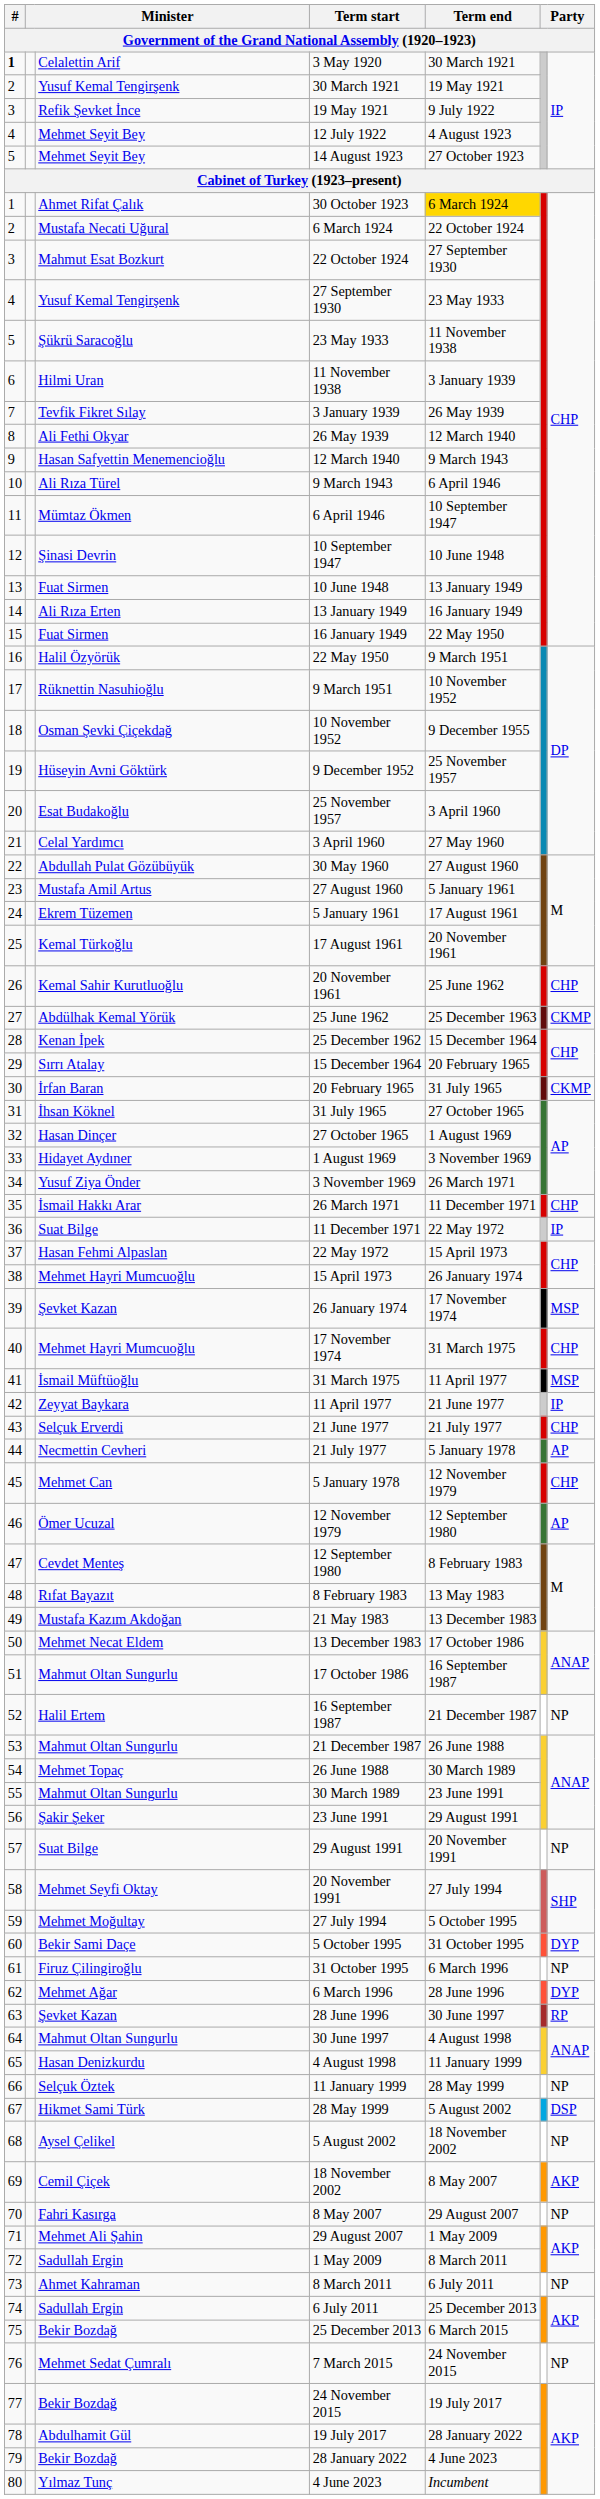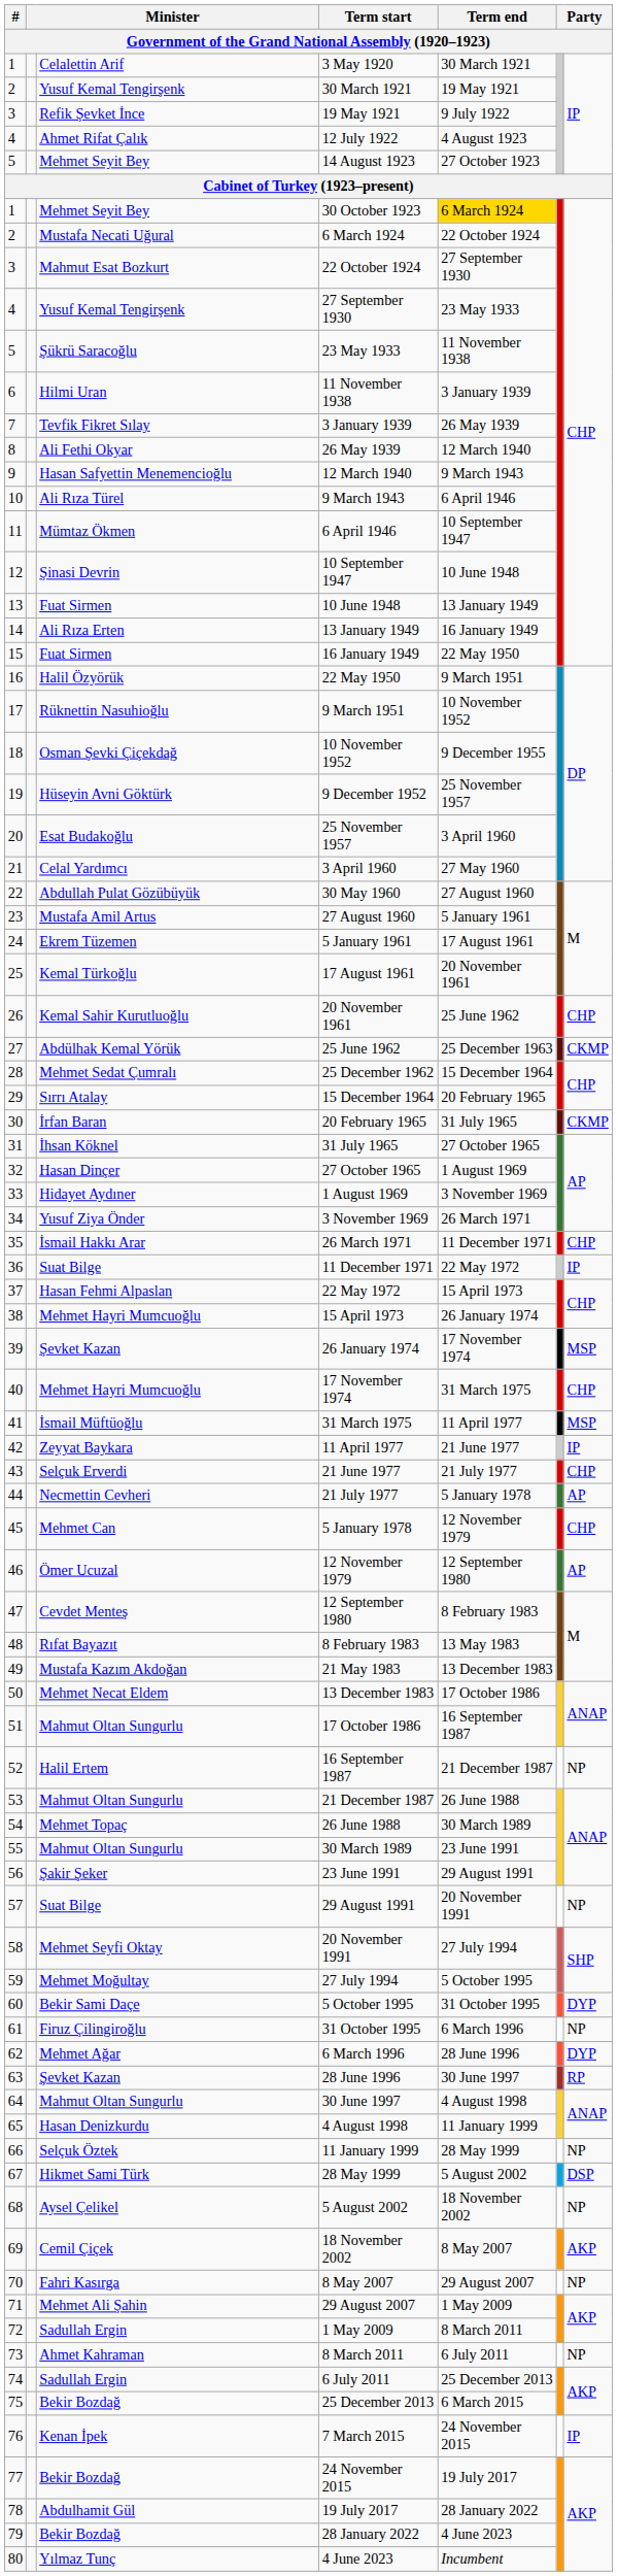 <table class="wikitable sortable" style="font-size:90%;">
 <tr style="background:#EEEEFF">
 <th width="10"><strong>#</strong></th>
 <th width="280" colspan="2"><strong>Minister</strong></th>
 <th width="110"><strong>Term start</strong></th>
 <th width="110"><strong>Term end</strong></th>
 <th width="30" colspan=2><strong>Party</strong></th>
 </tr>
 <tr>
 <th colspan=7><a href='#'>Government of the Grand National Assembly</a> (1920–1923)</th>
 </tr>
 <tr>
-<td><strong>1</strong></td>
+<td>1</td>
 <td></td>
 <td><a href='#'>Celalettin Arif</a></td>
 <td>3 May 1920</td>
 <td>30 March 1921</td>
 <td rowspan=5 style="background: #CCCCCC"></td>
 <td rowspan=5><a href='#'>IP</a></td>
 </tr>
 <tr>
 <td>2</td>
 <td></td>
 <td><a href='#'>Yusuf Kemal Tengirşenk</a></td>
 <td>30 March 1921</td>
 <td>19 May 1921</td>
 </tr>
 <tr>
 <td>3</td>
 <td></td>
 <td><a href='#'>Refik Şevket İnce</a></td>
 <td>19 May 1921</td>
 <td>9 July 1922</td>
 </tr>
 <tr>
 <td>4</td>
 <td></td>
-<td><a href='#'>Mehmet Seyit Bey</a></td>
+<td><a href='#'>Ahmet Rifat Çalık</a></td>
 <td>12 July 1922</td>
 <td>4 August 1923</td>
 </tr>
 <tr ||>
 <td>5</td>
 <td></td>
 <td><a href='#'>Mehmet Seyit Bey</a></td>
 <td>14 August 1923</td>
 <td>27 October 1923</td>
 </tr>
 <tr>
 <th colspan=7><a href='#'>Cabinet of Turkey</a> (1923–present)</th>
 </tr>
 <tr>
 <td>1</td>
 <td></td>
-<td><a href='#'>Ahmet Rifat Çalık</a></td>
+<td><a href='#'>Mehmet Seyit Bey</a></td>
 <td>30 October 1923</td>
 <td style="background: gold;">6 March 1924</td>
 <td rowspan=15 style="background: #D70000"></td>
 <td rowspan=15><a href='#'>CHP</a></td>
 </tr>
 <tr>
 <td>2</td>
 <td></td>
 <td><a href='#'>Mustafa Necati Uğural</a></td>
 <td>6 March 1924</td>
 <td>22 October 1924</td>
 </tr>
 <tr>
 <td>3</td>
 <td></td>
 <td><a href='#'>Mahmut Esat Bozkurt</a></td>
 <td>22 October 1924</td>
 <td>27 September 1930</td>
 </tr>
 <tr>
 <td>4</td>
 <td></td>
 <td><a href='#'>Yusuf Kemal Tengirşenk</a></td>
 <td>27 September 1930</td>
 <td>23 May 1933</td>
 </tr>
 <tr>
 <td>5</td>
 <td></td>
 <td><a href='#'>Şükrü Saracoğlu</a></td>
 <td>23 May 1933</td>
 <td>11 November 1938</td>
 </tr>
 <tr>
 <td>6</td>
 <td></td>
 <td><a href='#'>Hilmi Uran</a></td>
 <td>11 November 1938</td>
 <td>3 January 1939</td>
 </tr>
 <tr>
 <td>7</td>
 <td></td>
 <td><a href='#'>Tevfik Fikret Sılay</a></td>
 <td>3 January 1939</td>
 <td>26 May 1939</td>
 </tr>
 <tr>
 <td>8</td>
 <td></td>
 <td><a href='#'>Ali Fethi Okyar</a></td>
 <td>26 May 1939</td>
 <td>12 March 1940</td>
 </tr>
 <tr>
 <td>9</td>
 <td></td>
 <td><a href='#'>Hasan Safyettin Menemencioğlu</a></td>
 <td>12 March 1940</td>
 <td>9 March 1943</td>
 </tr>
 <tr>
 <td>10</td>
 <td></td>
 <td><a href='#'>Ali Rıza Türel</a></td>
 <td>9 March 1943</td>
 <td>6 April 1946</td>
 </tr>
 <tr>
 <td>11</td>
 <td></td>
 <td><a href='#'>Mümtaz Ökmen</a></td>
 <td>6 April 1946</td>
 <td>10 September 1947</td>
 </tr>
 <tr>
 <td>12</td>
 <td></td>
 <td><a href='#'>Şinasi Devrin</a></td>
 <td>10 September 1947</td>
 <td>10 June 1948</td>
 </tr>
 <tr>
 <td>13</td>
 <td></td>
 <td><a href='#'>Fuat Sirmen</a></td>
 <td>10 June 1948</td>
 <td>13 January 1949</td>
 </tr>
 <tr>
 <td>14</td>
 <td></td>
 <td><a href='#'>Ali Rıza Erten</a></td>
 <td>13 January 1949</td>
 <td>16 January 1949</td>
 </tr>
 <tr>
 <td>15</td>
 <td></td>
 <td><a href='#'>Fuat Sirmen</a></td>
 <td>16 January 1949</td>
 <td>22 May 1950</td>
 </tr>
 <tr>
 <td>16</td>
 <td></td>
 <td><a href='#'>Halil Özyörük</a></td>
 <td>22 May 1950</td>
 <td>9 March 1951</td>
 <td rowspan=6 style="background: #0989B3"></td>
 <td rowspan=6><a href='#'>DP</a></td>
 </tr>
 <tr>
 <td>17</td>
 <td></td>
 <td><a href='#'>Rüknettin Nasuhioğlu</a></td>
 <td>9 March 1951</td>
 <td>10 November 1952</td>
 </tr>
 <tr>
 <td>18</td>
 <td></td>
 <td><a href='#'>Osman Şevki Çiçekdağ</a></td>
 <td>10 November 1952</td>
 <td>9 December 1955</td>
 </tr>
 <tr>
 <td>19</td>
 <td></td>
 <td><a href='#'>Hüseyin Avni Göktürk</a></td>
 <td>9 December 1952</td>
 <td>25 November 1957</td>
 </tr>
 <tr>
 <td>20</td>
 <td></td>
 <td><a href='#'>Esat Budakoğlu</a></td>
 <td>25 November 1957</td>
 <td>3 April 1960</td>
 </tr>
 <tr>
 <td>21</td>
 <td></td>
 <td><a href='#'>Celal Yardımcı</a></td>
 <td>3 April 1960</td>
 <td>27 May 1960</td>
 </tr>
 <tr>
 <td>22</td>
 <td></td>
 <td><a href='#'>Abdullah Pulat Gözübüyük</a></td>
 <td>30 May 1960</td>
 <td>27 August 1960</td>
 <td rowspan=4 style="background: #704311"></td>
 <td rowspan=4>M</td>
 </tr>
 <tr>
 <td>23</td>
 <td></td>
 <td><a href='#'>Mustafa Amil Artus</a></td>
 <td>27 August 1960</td>
 <td>5 January 1961</td>
 </tr>
 <tr>
 <td>24</td>
 <td></td>
 <td><a href='#'>Ekrem Tüzemen</a></td>
 <td>5 January 1961</td>
 <td>17 August 1961</td>
 </tr>
 <tr>
 <td>25</td>
 <td></td>
 <td><a href='#'>Kemal Türkoğlu</a></td>
 <td>17 August 1961</td>
 <td>20 November 1961</td>
 </tr>
 <tr>
 <td>26</td>
 <td></td>
 <td><a href='#'>Kemal Sahir Kurutluoğlu</a></td>
 <td>20 November 1961</td>
 <td>25 June 1962</td>
 <td style="background: #D70000"></td>
 <td><a href='#'>CHP</a></td>
 </tr>
 <tr>
 <td>27</td>
 <td></td>
 <td><a href='#'>Abdülhak Kemal Yörük</a></td>
 <td>25 June 1962</td>
 <td>25 December 1963</td>
 <td style="background: #610B0B"></td>
 <td><a href='#'>CKMP</a></td>
 </tr>
 <tr>
 <td>28</td>
 <td></td>
-<td><a href='#'>Kenan İpek</a></td>
+<td><a href='#'>Mehmet Sedat Çumralı</a></td>
 <td>25 December 1962</td>
 <td>15 December 1964</td>
 <td rowspan=2 style="background: #D70000"></td>
 <td rowspan=2><a href='#'>CHP</a></td>
 </tr>
 <tr>
 <td>29</td>
 <td></td>
 <td><a href='#'>Sırrı Atalay</a></td>
 <td>15 December 1964</td>
 <td>20 February 1965</td>
 </tr>
 <tr>
 <td>30</td>
 <td></td>
 <td><a href='#'>İrfan Baran</a></td>
 <td>20 February 1965</td>
 <td>31 July 1965</td>
 <td style="background: #610B0B"></td>
 <td><a href='#'>CKMP</a></td>
 </tr>
 <tr>
 <td>31</td>
 <td></td>
 <td><a href='#'>İhsan Köknel</a></td>
 <td>31 July 1965</td>
 <td>27 October 1965</td>
 <td rowspan=4 style="background: #367534"></td>
 <td rowspan=4><a href='#'>AP</a></td>
 </tr>
 <tr>
 <td>32</td>
 <td></td>
 <td><a href='#'>Hasan Dinçer</a></td>
 <td>27 October 1965</td>
 <td>1 August 1969</td>
 </tr>
 <tr>
 <td>33</td>
 <td></td>
 <td><a href='#'>Hidayet Aydıner</a></td>
 <td>1 August 1969</td>
 <td>3 November 1969</td>
 </tr>
 <tr>
 <td>34</td>
 <td></td>
 <td><a href='#'>Yusuf Ziya Önder</a></td>
 <td>3 November 1969</td>
 <td>26 March 1971</td>
 </tr>
 <tr>
 <td>35</td>
 <td></td>
 <td><a href='#'>İsmail Hakkı Arar</a></td>
 <td>26 March 1971</td>
 <td>11 December 1971</td>
 <td style="background: #D70000"></td>
 <td><a href='#'>CHP</a></td>
 </tr>
 <tr>
 <td>36</td>
 <td></td>
 <td><a href='#'>Suat Bilge</a></td>
 <td>11 December 1971</td>
 <td>22 May 1972</td>
 <td style="background: #CCCCCC"></td>
 <td><a href='#'>IP</a></td>
 </tr>
 <tr>
 <td>37</td>
 <td></td>
 <td><a href='#'>Hasan Fehmi Alpaslan</a></td>
 <td>22 May 1972</td>
 <td>15 April 1973</td>
 <td rowspan=2 style="background: #D70000"></td>
 <td rowspan=2><a href='#'>CHP</a></td>
 </tr>
 <tr>
 <td>38</td>
 <td></td>
 <td><a href='#'>Mehmet Hayri Mumcuoğlu</a></td>
 <td>15 April 1973</td>
 <td>26 January 1974</td>
 </tr>
 <tr>
 <td>39</td>
 <td></td>
 <td><a href='#'>Şevket Kazan</a></td>
 <td>26 January 1974</td>
 <td>17 November 1974</td>
 <td style="background: #000000"></td>
 <td><a href='#'>MSP</a></td>
 </tr>
 <tr>
 <td>40</td>
 <td></td>
 <td><a href='#'>Mehmet Hayri Mumcuoğlu</a></td>
 <td>17 November 1974</td>
 <td>31 March 1975</td>
 <td style="background: #D70000"></td>
 <td><a href='#'>CHP</a></td>
 </tr>
 <tr>
 <td>41</td>
 <td></td>
 <td><a href='#'>İsmail Müftüoğlu</a></td>
 <td>31 March 1975</td>
 <td>11 April 1977</td>
 <td style="background: #000000"></td>
 <td><a href='#'>MSP</a></td>
 </tr>
 <tr>
 <td>42</td>
 <td></td>
 <td><a href='#'>Zeyyat Baykara</a></td>
 <td>11 April 1977</td>
 <td>21 June 1977</td>
 <td style="background: #CCCCCC"></td>
 <td><a href='#'>IP</a></td>
 </tr>
 <tr>
 <td>43</td>
 <td></td>
 <td><a href='#'>Selçuk Erverdi</a></td>
 <td>21 June 1977</td>
 <td>21 July 1977</td>
 <td style="background: #D70000"></td>
 <td><a href='#'>CHP</a></td>
 </tr>
 <tr>
 <td>44</td>
 <td></td>
 <td><a href='#'>Necmettin Cevheri</a></td>
 <td>21 July 1977</td>
 <td>5 January 1978</td>
 <td style="background: #367534"></td>
 <td><a href='#'>AP</a></td>
 </tr>
 <tr>
 <td>45</td>
 <td></td>
 <td><a href='#'>Mehmet Can</a></td>
 <td>5 January 1978</td>
 <td>12 November 1979</td>
 <td style="background: #D70000"></td>
 <td><a href='#'>CHP</a></td>
 </tr>
 <tr>
 <td>46</td>
 <td></td>
 <td><a href='#'>Ömer Ucuzal</a></td>
 <td>12 November 1979</td>
 <td>12 September 1980</td>
 <td style="background: #367534"></td>
 <td><a href='#'>AP</a></td>
 </tr>
 <tr>
 <td>47</td>
 <td></td>
 <td><a href='#'>Cevdet Menteş</a></td>
 <td>12 September 1980</td>
 <td>8 February 1983</td>
 <td rowspan=3 style="background: #704311"></td>
 <td rowspan=3>M</td>
 </tr>
 <tr>
 <td>48</td>
 <td></td>
 <td><a href='#'>Rıfat Bayazıt</a></td>
 <td>8 February 1983</td>
 <td>13 May 1983</td>
 </tr>
 <tr>
 <td>49</td>
 <td></td>
 <td><a href='#'>Mustafa Kazım Akdoğan</a></td>
 <td>21 May 1983</td>
 <td>13 December 1983</td>
 </tr>
 <tr>
 <td>50</td>
 <td></td>
 <td><a href='#'>Mehmet Necat Eldem</a></td>
 <td>13 December 1983</td>
 <td>17 October 1986</td>
 <td rowspan=2 style="background: #FAD032"></td>
 <td rowspan=2><a href='#'>ANAP</a></td>
 </tr>
 <tr>
 <td>51</td>
 <td></td>
 <td><a href='#'>Mahmut Oltan Sungurlu</a></td>
 <td>17 October 1986</td>
 <td>16 September 1987</td>
 </tr>
 <tr>
 <td>52</td>
 <td></td>
 <td><a href='#'>Halil Ertem</a></td>
 <td>16 September 1987</td>
 <td>21 December 1987</td>
 <td style="background: #FFFFFF"></td>
 <td>NP</td>
 </tr>
 <tr>
 <td>53</td>
 <td></td>
 <td><a href='#'>Mahmut Oltan Sungurlu</a></td>
 <td>21 December 1987</td>
 <td>26 June 1988</td>
 <td rowspan=4 style="background: #FAD032"></td>
 <td rowspan=4><a href='#'>ANAP</a></td>
 </tr>
 <tr>
 <td>54</td>
 <td></td>
 <td><a href='#'>Mehmet Topaç</a></td>
 <td>26 June 1988</td>
 <td>30 March 1989</td>
 </tr>
 <tr>
 <td>55</td>
 <td></td>
 <td><a href='#'>Mahmut Oltan Sungurlu</a></td>
 <td>30 March 1989</td>
 <td>23 June 1991</td>
 </tr>
 <tr>
 <td>56</td>
 <td></td>
 <td><a href='#'>Şakir Şeker</a></td>
 <td>23 June 1991</td>
 <td>29 August 1991</td>
 </tr>
 <tr>
 <td>57</td>
 <td></td>
 <td><a href='#'>Suat Bilge</a></td>
 <td>29 August 1991</td>
 <td>20 November 1991</td>
 <td style="background: #FFFFFF"></td>
 <td>NP</td>
 </tr>
 <tr>
 <td>58</td>
 <td></td>
 <td><a href='#'>Mehmet Seyfi Oktay</a></td>
 <td>20 November 1991</td>
 <td>27 July 1994</td>
 <td rowspan=2 style="background: #CD5C5C"></td>
 <td rowspan=2><a href='#'>SHP</a></td>
 </tr>
 <tr>
 <td>59</td>
 <td></td>
 <td><a href='#'>Mehmet Moğultay</a></td>
 <td>27 July 1994</td>
 <td>5 October 1995</td>
 </tr>
 <tr>
 <td>60</td>
 <td></td>
 <td><a href='#'>Bekir Sami Daçe</a></td>
 <td>5 October 1995</td>
 <td>31 October 1995</td>
 <td style="background: #FF5138"></td>
 <td><a href='#'>DYP</a></td>
 </tr>
 <tr>
 <td>61</td>
 <td></td>
 <td><a href='#'>Firuz Çilingiroğlu</a></td>
 <td>31 October 1995</td>
 <td>6 March 1996</td>
 <td style="background: #FFFFFF"></td>
 <td>NP</td>
 </tr>
 <tr>
 <td>62</td>
 <td></td>
 <td><a href='#'>Mehmet Ağar</a></td>
 <td>6 March 1996</td>
 <td>28 June 1996</td>
 <td style="background: #FF5138"></td>
 <td><a href='#'>DYP</a></td>
 </tr>
 <tr>
 <td>63</td>
 <td></td>
 <td><a href='#'>Şevket Kazan</a></td>
 <td>28 June 1996</td>
 <td>30 June 1997</td>
 <td style="background: #A52A2A"></td>
 <td><a href='#'>RP</a></td>
 </tr>
 <tr>
 <td>64</td>
 <td></td>
 <td><a href='#'>Mahmut Oltan Sungurlu</a></td>
 <td>30 June 1997</td>
 <td>4 August 1998</td>
 <td rowspan=2 style="background: #FAD032"></td>
 <td rowspan=2><a href='#'>ANAP</a></td>
 </tr>
 <tr>
 <td>65</td>
 <td></td>
 <td><a href='#'>Hasan Denizkurdu</a></td>
 <td>4 August 1998</td>
 <td>11 January 1999</td>
 </tr>
 <tr>
 <td>66</td>
 <td></td>
 <td><a href='#'>Selçuk Öztek</a></td>
 <td>11 January 1999</td>
 <td>28 May 1999</td>
 <td style="background: #FFFFFF"></td>
 <td>NP</td>
 </tr>
 <tr>
 <td>67</td>
 <td></td>
 <td><a href='#'>Hikmet Sami Türk</a></td>
 <td>28 May 1999</td>
 <td>5 August 2002</td>
 <td style="background: #01A7E1"></td>
 <td><a href='#'>DSP</a></td>
 </tr>
 <tr>
 <td>68</td>
 <td></td>
 <td><a href='#'>Aysel Çelikel</a></td>
 <td>5 August 2002</td>
 <td>18 November 2002</td>
 <td style="background: #FFFFFF"></td>
 <td>NP</td>
 </tr>
 <tr>
 <td>69</td>
 <td></td>
 <td><a href='#'>Cemil Çiçek</a></td>
 <td>18 November 2002</td>
 <td>8 May 2007</td>
 <td style="background: #FF9901"></td>
 <td><a href='#'>AKP</a></td>
 </tr>
 <tr>
 <td>70</td>
 <td></td>
 <td><a href='#'>Fahri Kasırga</a></td>
 <td>8 May 2007</td>
 <td>29 August 2007</td>
 <td style="background: #FFFFFF"></td>
 <td>NP</td>
 </tr>
 <tr>
 <td>71</td>
 <td></td>
 <td><a href='#'>Mehmet Ali Şahin</a></td>
 <td>29 August 2007</td>
 <td>1 May 2009</td>
 <td rowspan=2 style="background: #FF9901"></td>
 <td rowspan=2><a href='#'>AKP</a></td>
 </tr>
 <tr>
 <td>72</td>
 <td></td>
 <td><a href='#'>Sadullah Ergin</a></td>
 <td>1 May 2009</td>
 <td>8 March 2011</td>
 </tr>
 <tr>
 <td>73</td>
 <td></td>
 <td><a href='#'>Ahmet Kahraman</a></td>
 <td>8 March 2011</td>
 <td>6 July 2011</td>
 <td style="background: #FFFFFF"></td>
 <td>NP</td>
 </tr>
 <tr>
 <td>74</td>
 <td></td>
 <td><a href='#'>Sadullah Ergin</a></td>
 <td>6 July 2011</td>
 <td>25 December 2013</td>
 <td rowspan=2 style="background: #FF9901"></td>
 <td rowspan=2><a href='#'>AKP</a></td>
 </tr>
 <tr>
 <td>75</td>
 <td></td>
 <td><a href='#'>Bekir Bozdağ</a></td>
 <td>25 December 2013</td>
 <td>6 March 2015</td>
 </tr>
 <tr>
 <td>76</td>
 <td></td>
-<td><a href='#'>Mehmet Sedat Çumralı</a></td>
+<td><a href='#'>Kenan İpek</a></td>
 <td>7 March 2015</td>
 <td>24 November 2015</td>
 <td style="background: #FFFFFF"></td>
-<td>NP</td>
+<td><a href='#'>IP</a></td>
 </tr>
 <tr>
 <td>77</td>
 <td></td>
 <td><a href='#'>Bekir Bozdağ</a></td>
 <td>24 November 2015</td>
 <td>19 July 2017</td>
 <td rowspan=4 style="background: #FF9901"></td>
 <td rowspan=4><a href='#'>AKP</a></td>
 </tr>
 <tr>
 <td>78</td>
 <td></td>
 <td><a href='#'>Abdulhamit Gül</a></td>
 <td>19 July 2017</td>
 <td>28 January 2022</td>
 </tr>
 <tr>
 <td>79</td>
 <td></td>
 <td><a href='#'>Bekir Bozdağ</a></td>
 <td>28 January 2022</td>
 <td>4 June 2023</td>
 </tr>
 <tr>
 <td>80</td>
 <td></td>
 <td><a href='#'>Yılmaz Tunç</a></td>
 <td>4 June 2023</td>
 <td><em>Incumbent</em></td>
 </tr>
 </table>
